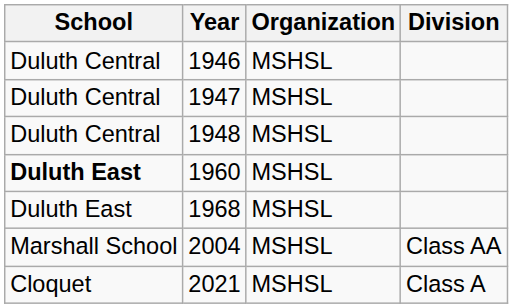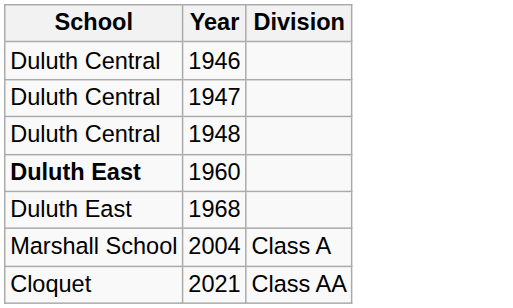 <table class="wikitable">
 <tr>
 <th>School</th>
 <th>Year</th>
-<th>Organization</th>
 <th>Division</th>
 </tr>
 <tr>
 <td>Duluth Central</td>
 <td>1946</td>
-<td>MSHSL</td>
 <td></td>
 </tr>
 <tr>
 <td>Duluth Central</td>
 <td>1947</td>
-<td>MSHSL</td>
 <td></td>
 </tr>
 <tr>
 <td>Duluth Central</td>
 <td>1948</td>
-<td>MSHSL</td>
 <td></td>
 </tr>
 <tr>
 <td><strong>Duluth East</strong></td>
 <td>1960</td>
-<td>MSHSL</td>
 <td></td>
 </tr>
 <tr>
 <td>Duluth East</td>
 <td>1968</td>
-<td>MSHSL</td>
 <td></td>
 </tr>
 <tr>
 <td>Marshall School</td>
 <td>2004</td>
-<td>MSHSL</td>
-<td>Class AA</td>
+<td>Class A</td>
 </tr>
 <tr>
 <td>Cloquet</td>
 <td>2021</td>
-<td>MSHSL</td>
-<td>Class A</td>
+<td>Class AA</td>
 </tr>
 </table>
